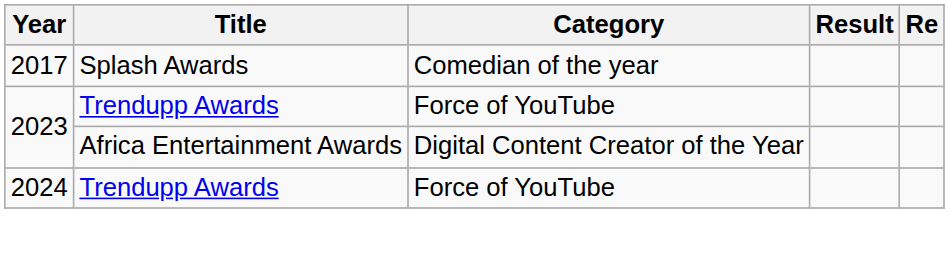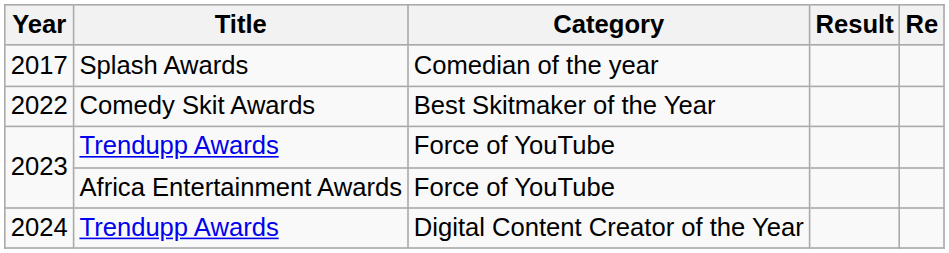 <table class="wikitable">
 <tr>
 <th>Year</th>
 <th>Title</th>
 <th>Category</th>
 <th>Result</th>
 <th>Re</th>
 </tr>
 <tr>
 <td>2017</td>
 <td>Splash Awards</td>
 <td>Comedian of the year</td>
 <td></td>
 <td></td>
 </tr>
 <tr>
+<td>2022</td>
+<td>Comedy Skit Awards</td>
+<td>Best Skitmaker of the Year</td>
+<td></td>
+<td></td>
+</tr>
+<tr>
 <td rowspan="2">2023</td>
 <td><a href='#'>Trendupp Awards</a></td>
 <td>Force of YouTube</td>
 <td></td>
 <td></td>
 </tr>
 <tr>
 <td>Africa Entertainment Awards</td>
-<td>Digital Content Creator of the Year</td>
+<td>Force of YouTube</td>
 <td></td>
 <td></td>
 </tr>
 <tr>
 <td>2024</td>
 <td><a href='#'>Trendupp Awards</a></td>
-<td>Force of YouTube</td>
+<td>Digital Content Creator of the Year</td>
 <td></td>
 <td></td>
 </tr>
 </table>
